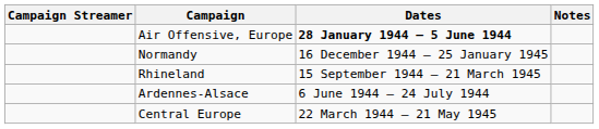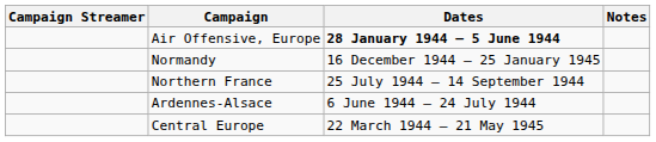 <table class="wikitable">
 <tr style="background:#efefef;">
 <th>Campaign Streamer</th>
 <th>Campaign</th>
 <th>Dates</th>
 <th>Notes</th>
 </tr>
 <tr>
 <td></td>
 <td>Air Offensive, Europe</td>
 <td><strong>28 January 1944 – 5 June 1944</strong></td>
 <td></td>
 </tr>
 <tr>
 <td></td>
 <td>Normandy</td>
 <td>16 December 1944 – 25 January 1945</td>
 <td></td>
 </tr>
 <tr>
 <td></td>
-<td>Rhineland</td>
-<td>15 September 1944 – 21 March 1945</td>
+<td>Northern France</td>
+<td>25 July 1944 – 14 September 1944</td>
 <td></td>
 </tr>
 <tr>
 <td></td>
 <td>Ardennes-Alsace</td>
 <td>6 June 1944 – 24 July 1944</td>
 <td></td>
 </tr>
 <tr>
 <td></td>
 <td>Central Europe</td>
 <td>22 March 1944 – 21 May 1945</td>
 <td></td>
 </tr>
 </table>
